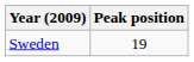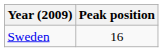 <table class="wikitable">
 <tr>
 <th align="left">Year (2009)</th>
 <th align="center">Peak position</th>
 </tr>
 <tr>
 <td align="left"><a href='#'>Sweden</a></td>
-<td align="center">19</td>
+<td align="center">16</td>
 </tr>
 </table>
